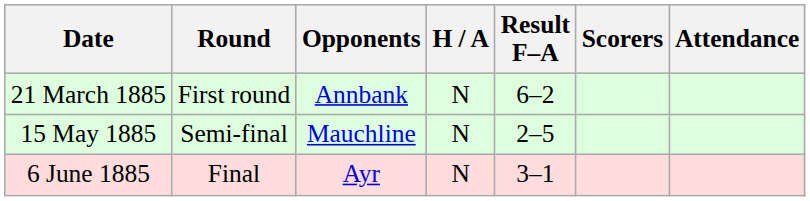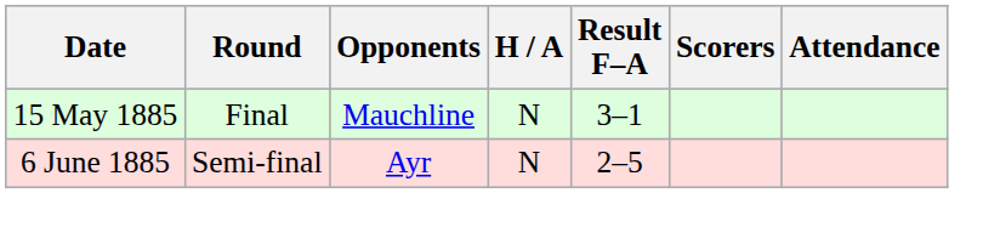 <table class="wikitable" style="text-align:center">
 <tr>
 <th>Date</th>
 <th>Round</th>
 <th>Opponents</th>
 <th>H / A</th>
 <th>Result<br>F–A</th>
 <th>Scorers</th>
 <th>Attendance</th>
 </tr>
 <tr bgcolor=#ddffdd>
-<td>21 March 1885</td>
-<td>First round</td>
-<td><a href='#'>Annbank</a></td>
+<td>15 May 1885</td>
+<td>Final</td>
+<td><a href='#'>Mauchline</a></td>
 <td>N</td>
-<td>6–2</td>
+<td>3–1</td>
 <td></td>
 <td></td>
 </tr>
-<tr bgcolor=#ddffdd>
-<td>15 May 1885</td>
+<tr bgcolor=#ffdddd>
+<td>6 June 1885</td>
 <td>Semi-final</td>
-<td><a href='#'>Mauchline</a></td>
+<td><a href='#'>Ayr</a></td>
 <td>N</td>
 <td>2–5</td>
 <td></td>
 <td></td>
 </tr>
-<tr bgcolor=#ffdddd>
-<td>6 June 1885</td>
-<td>Final</td>
-<td><a href='#'>Ayr</a></td>
-<td>N</td>
-<td>3–1</td>
-<td></td>
-<td></td>
-</tr>
 </table>
